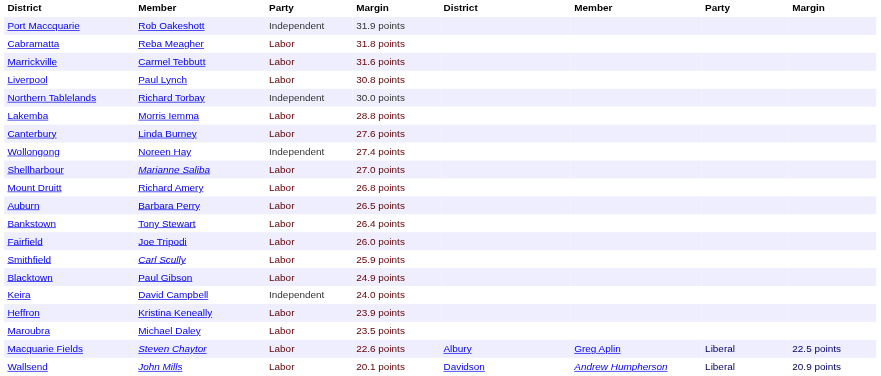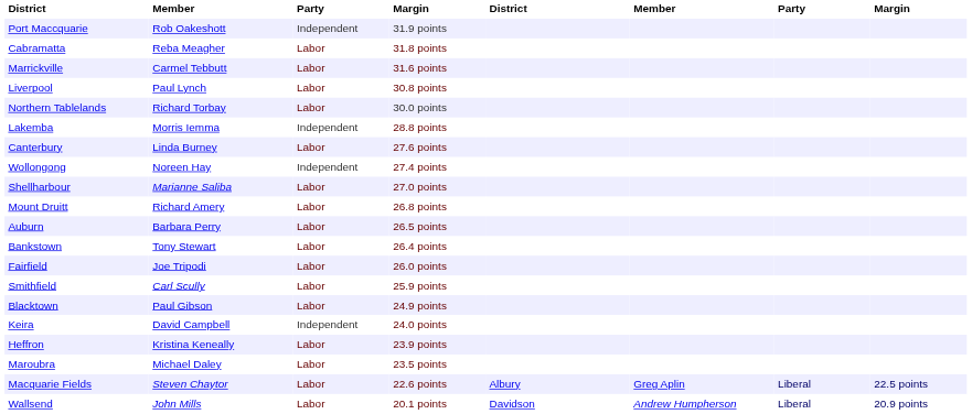 <table class="toccolours" cellpadding="5" cellspacing="0"  style="margin:.4em; font-size:90%; width:100%;">
 <tr>
 <th style="text-align:left; width:15%;">District</th>
 <th style="text-align:left; width:15%;">Member</th>
 <th style="text-align:left; width:10%;">Party</th>
 <th style="text-align:left; width:10%;">Margin</th>
 <th style="text-align:left; width:15%;">District</th>
 <th style="text-align:left; width:15%;">Member</th>
 <th style="text-align:left; width:10%;">Party</th>
 <th style="text-align:left; width:10%;">Margin</th>
 </tr>
 <tr style="background:#eef;">
 <td style="text-align:left;"><a href='#'>Port Maccquarie</a></td>
 <td style="text-align:left;"><a href='#'>Rob Oakeshott</a></td>
 <td style="text-align:left; color:#333;">Independent</td>
 <td style="text-align:left; font-size:100%; color:#333;">31.9 points</td>
 <td></td>
 <td></td>
 <td></td>
 <td></td>
 </tr>
 <tr>
 <td style="text-align:left;"><a href='#'>Cabramatta</a></td>
 <td style="text-align:left;"><a href='#'>Reba Meagher</a></td>
 <td style="text-align:left; color:#600;">Labor</td>
 <td style="text-align:left; font-size:100%; color:#600;">31.8 points</td>
 <td></td>
 <td></td>
 <td></td>
 <td></td>
 </tr>
 <tr style="background:#eef;">
 <td style="text-align:left;"><a href='#'>Marrickville</a></td>
 <td style="text-align:left;"><a href='#'>Carmel Tebbutt</a></td>
 <td style="text-align:left; color:#600;">Labor</td>
 <td style="text-align:left; font-size:100%; color:#600;">31.6 points</td>
 <td></td>
 <td></td>
 <td></td>
 <td></td>
 </tr>
 <tr>
 <td style="text-align:left;"><a href='#'>Liverpool</a></td>
 <td style="text-align:left;"><a href='#'>Paul Lynch</a></td>
 <td style="text-align:left; color:#600;">Labor</td>
 <td style="text-align:left; font-size:100%; color:#600;">30.8 points</td>
 <td></td>
 <td></td>
 <td></td>
 <td></td>
 </tr>
 <tr style="background:#eef;">
 <td style="text-align:left;"><a href='#'>Northern Tablelands</a></td>
 <td style="text-align:left;"><a href='#'>Richard Torbay</a></td>
-<td style="text-align:left; color:#333;">Independent</td>
+<td style="text-align:left; color:#600;">Labor</td>
 <td style="text-align:left; font-size:100%; color:#333;">30.0 points</td>
 <td></td>
 <td></td>
 <td></td>
 <td></td>
 </tr>
 <tr>
 <td style="text-align:left;"><a href='#'>Lakemba</a></td>
 <td style="text-align:left;"><a href='#'>Morris Iemma</a></td>
-<td style="text-align:left; color:#600;">Labor</td>
+<td style="text-align:left; color:#333;">Independent</td>
 <td style="text-align:left; font-size:100%; color:#600;">28.8 points</td>
 <td></td>
 <td></td>
 <td></td>
 <td></td>
 </tr>
 <tr style="background:#eef;">
 <td style="text-align:left;"><a href='#'>Canterbury</a></td>
 <td style="text-align:left;"><a href='#'>Linda Burney</a></td>
 <td style="text-align:left; color:#600;">Labor</td>
 <td style="text-align:left; font-size:100%; color:#600;">27.6 points</td>
 <td></td>
 <td></td>
 <td></td>
 <td></td>
 </tr>
 <tr>
 <td style="text-align:left;"><a href='#'>Wollongong</a></td>
 <td style="text-align:left;"><a href='#'>Noreen Hay</a></td>
 <td style="text-align:left; color:#333;">Independent</td>
 <td style="text-align:left; font-size:100%; color:#600;">27.4 points</td>
 <td></td>
 <td></td>
 <td></td>
 <td></td>
 </tr>
 <tr style="background:#eef;">
 <td style="text-align:left;"><a href='#'>Shellharbour</a></td>
 <td style="text-align:left;"><em><a href='#'>Marianne Saliba</a></em></td>
 <td style="text-align:left; color:#600;">Labor</td>
 <td style="text-align:left; font-size:100%; color:#600;">27.0 points</td>
 <td></td>
 <td></td>
 <td></td>
 <td></td>
 </tr>
 <tr>
 <td style="text-align:left;"><a href='#'>Mount Druitt</a></td>
 <td style="text-align:left;"><a href='#'>Richard Amery</a></td>
 <td style="text-align:left; color:#600;">Labor</td>
 <td style="text-align:left; font-size:100%; color:#600;">26.8 points</td>
 <td></td>
 <td></td>
 <td></td>
 <td></td>
 </tr>
 <tr style="background:#eef;">
 <td style="text-align:left;"><a href='#'>Auburn</a></td>
 <td style="text-align:left;"><a href='#'>Barbara Perry</a></td>
 <td style="text-align:left; color:#600;">Labor</td>
 <td style="text-align:left; font-size:100%; color:#600;">26.5 points</td>
 <td></td>
 <td></td>
 <td></td>
 <td></td>
 </tr>
 <tr>
 <td style="text-align:left;"><a href='#'>Bankstown</a></td>
 <td style="text-align:left;"><a href='#'>Tony Stewart</a></td>
 <td style="text-align:left; color:#600;">Labor</td>
 <td style="text-align:left; font-size:100%; color:#600;">26.4 points</td>
 <td></td>
 <td></td>
 <td></td>
 <td></td>
 </tr>
 <tr style="background:#eef;">
 <td style="text-align:left;"><a href='#'>Fairfield</a></td>
 <td style="text-align:left;"><a href='#'>Joe Tripodi</a></td>
 <td style="text-align:left; color:#600;">Labor</td>
 <td style="text-align:left; font-size:100%; color:#600;">26.0 points</td>
 <td></td>
 <td></td>
 <td></td>
 <td></td>
 </tr>
 <tr>
 <td style="text-align:left;"><a href='#'>Smithfield</a></td>
 <td style="text-align:left;"><em><a href='#'>Carl Scully</a></em></td>
 <td style="text-align:left; color:#600;">Labor</td>
 <td style="text-align:left; font-size:100%; color:#600;">25.9 points</td>
 <td></td>
 <td></td>
 <td></td>
 <td></td>
 </tr>
 <tr style="background:#eef;">
 <td style="text-align:left;"><a href='#'>Blacktown</a></td>
 <td style="text-align:left;"><a href='#'>Paul Gibson</a></td>
 <td style="text-align:left; color:#600;">Labor</td>
 <td style="text-align:left; font-size:100%; color:#600;">24.9 points</td>
 <td></td>
 <td></td>
 <td></td>
 <td></td>
 </tr>
 <tr>
 <td style="text-align:left;"><a href='#'>Keira</a></td>
 <td style="text-align:left;"><a href='#'>David Campbell</a></td>
 <td style="text-align:left; color:#333;">Independent</td>
 <td style="text-align:left; font-size:100%; color:#600;">24.0 points</td>
 <td></td>
 <td></td>
 <td></td>
 <td></td>
 </tr>
 <tr style="background:#eef;">
 <td style="text-align:left;"><a href='#'>Heffron</a></td>
 <td style="text-align:left;"><a href='#'>Kristina Keneally</a></td>
 <td style="text-align:left; color:#600;">Labor</td>
 <td style="text-align:left; font-size:100%; color:#600;">23.9 points</td>
 <td></td>
 <td></td>
 <td></td>
 <td></td>
 </tr>
 <tr>
 <td style="text-align:left;"><a href='#'>Maroubra</a></td>
 <td style="text-align:left;"><a href='#'>Michael Daley</a></td>
 <td style="text-align:left; color:#600;">Labor</td>
 <td style="text-align:left; font-size:100%; color:#600;">23.5 points</td>
 <td></td>
 <td></td>
 <td></td>
 <td></td>
 </tr>
 <tr style="background:#eef;">
 <td style="text-align:left;"><a href='#'>Macquarie Fields</a></td>
 <td style="text-align:left;"><em><a href='#'>Steven Chaytor</a></em></td>
 <td style="text-align:left; color:#600;">Labor</td>
 <td style="text-align:left; font-size:100%; color:#600;">22.6 points</td>
 <td style="text-align:left;"><a href='#'>Albury</a></td>
 <td style="text-align:left;"><a href='#'>Greg Aplin</a></td>
 <td style="text-align:left; color:#006;">Liberal</td>
 <td style="text-align:left; font-size:100%; color:#006;">22.5 points</td>
 </tr>
 <tr>
 <td style="text-align:left;"><a href='#'>Wallsend</a></td>
 <td style="text-align:left;"><em><a href='#'>John Mills</a></em></td>
 <td style="text-align:left; color:#600;">Labor</td>
 <td style="text-align:left; font-size:100%; color:#600;">20.1 points</td>
 <td style="text-align:left;"><a href='#'>Davidson</a></td>
 <td style="text-align:left;"><em><a href='#'>Andrew Humpherson</a></em></td>
 <td style="text-align:left; color:#006;">Liberal</td>
 <td style="text-align:left; font-size:100%; color:#006;">20.9 points</td>
 </tr>
 </table>
